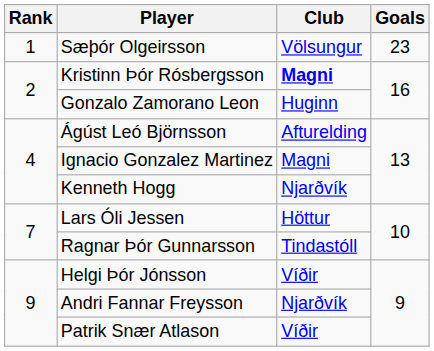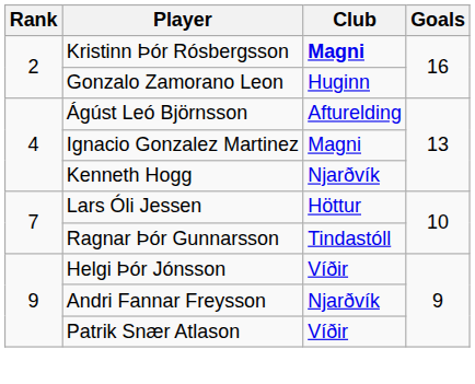 <table class="wikitable sortable" style="text-align:center">
 <tr>
 <th>Rank</th>
 <th>Player</th>
 <th>Club</th>
 <th>Goals</th>
-</tr>
-<tr>
-<td>1</td>
-<td align="left"> Sæþór Olgeirsson</td>
-<td align="left"><a href='#'>Völsungur</a></td>
-<td>23</td>
 </tr>
 <tr>
 <td rowspan="2">2</td>
 <td align="left"> Kristinn Þór Rósbergsson</td>
 <td align="left"><strong><a href='#'>Magni</a></strong></td>
 <td rowspan="2">16</td>
 </tr>
 <tr>
 <td align="left"> Gonzalo Zamorano Leon</td>
 <td align="left"><a href='#'>Huginn</a></td>
 </tr>
 <tr>
 <td rowspan="3">4</td>
 <td align="left"> Ágúst Leó Björnsson</td>
 <td align="left"><a href='#'>Afturelding</a></td>
 <td rowspan="3">13</td>
 </tr>
 <tr>
 <td align="left"> Ignacio Gonzalez Martinez</td>
 <td align="left"><a href='#'>Magni</a></td>
 </tr>
 <tr>
 <td align="left"> Kenneth Hogg</td>
 <td align="left"><a href='#'>Njarðvík</a></td>
 </tr>
 <tr>
 <td rowspan="2">7</td>
 <td align="left"> Lars Óli Jessen</td>
 <td align="left"><a href='#'>Höttur</a></td>
 <td rowspan="2">10</td>
 </tr>
 <tr>
 <td align="left"> Ragnar Þór Gunnarsson</td>
 <td align="left"><a href='#'>Tindastóll</a></td>
 </tr>
 <tr>
 <td rowspan="3">9</td>
 <td align="left"> Helgi Þór Jónsson</td>
 <td align="left"><a href='#'>Víðir</a></td>
 <td rowspan="3">9</td>
 </tr>
 <tr>
 <td align="left"> Andri Fannar Freysson</td>
 <td align="left"><a href='#'>Njarðvík</a></td>
 </tr>
 <tr>
 <td align="left"> Patrik Snær Atlason</td>
 <td align="left"><a href='#'>Víðir</a></td>
 </tr>
 </table>
